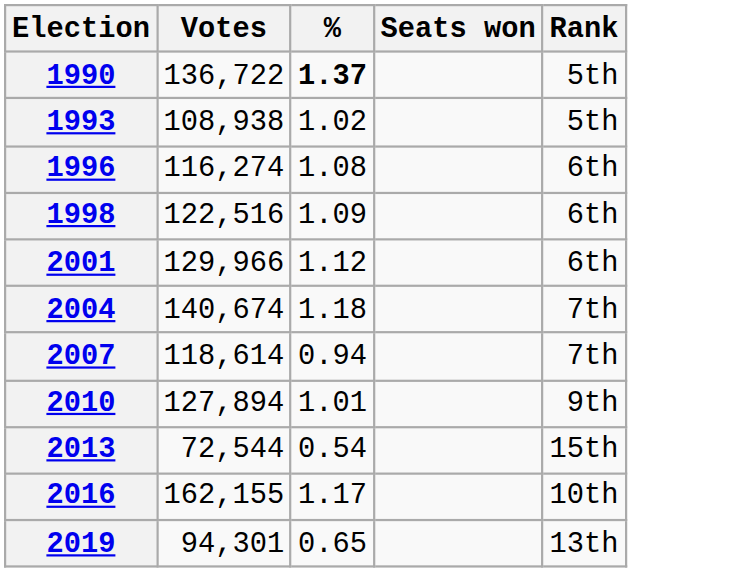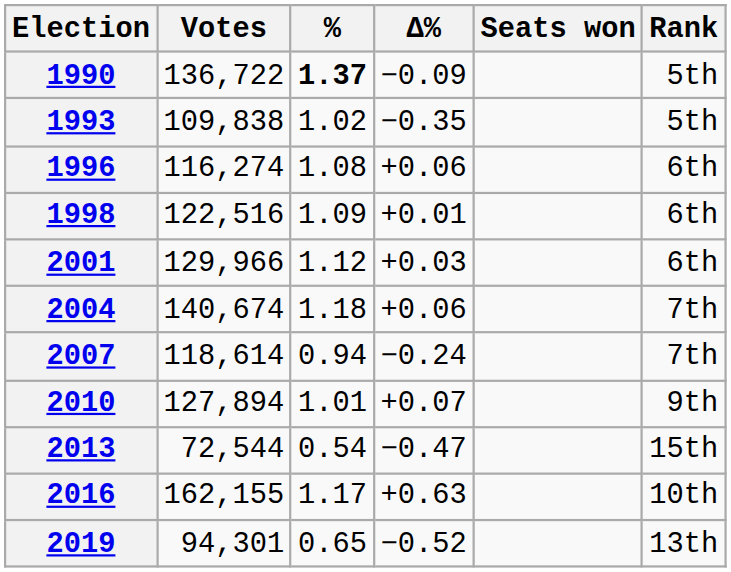 <table class=wikitable style="text-align: right;">
 <tr>
 <th>Election</th>
 <th>Votes</th>
 <th>%</th>
+<th>Δ%</th>
 <th>Seats won</th>
 <th>Rank</th>
 </tr>
 <tr>
 <th><a href='#'>1990</a></th>
 <td>136,722</td>
 <td><strong>1.37</strong></td>
+<td>−0.09</td>
 <td></td>
 <td> 5th</td>
 </tr>
 <tr>
 <th><a href='#'>1993</a></th>
-<td>108,938</td>
+<td>109,838</td>
 <td>1.02</td>
+<td>−0.35</td>
 <td></td>
 <td> 5th</td>
 </tr>
 <tr>
 <th><a href='#'>1996</a></th>
 <td>116,274</td>
 <td>1.08</td>
+<td>+0.06</td>
 <td></td>
 <td> 6th</td>
 </tr>
 <tr>
 <th><a href='#'>1998</a></th>
 <td>122,516</td>
 <td>1.09</td>
+<td>+0.01</td>
 <td></td>
 <td> 6th</td>
 </tr>
 <tr>
 <th><a href='#'>2001</a></th>
 <td>129,966</td>
 <td>1.12</td>
+<td>+0.03</td>
 <td></td>
 <td> 6th</td>
 </tr>
 <tr>
 <th><a href='#'>2004</a></th>
 <td>140,674</td>
 <td>1.18</td>
+<td>+0.06</td>
 <td></td>
 <td> 7th</td>
 </tr>
 <tr>
 <th><a href='#'>2007</a></th>
 <td>118,614</td>
 <td>0.94</td>
+<td>−0.24</td>
 <td></td>
 <td> 7th</td>
 </tr>
 <tr>
 <th><a href='#'>2010</a></th>
 <td>127,894</td>
 <td>1.01</td>
+<td>+0.07</td>
 <td></td>
 <td> 9th</td>
 </tr>
 <tr>
 <th><a href='#'>2013</a></th>
 <td>72,544</td>
 <td>0.54</td>
+<td>−0.47</td>
 <td></td>
 <td> 15th</td>
 </tr>
 <tr>
 <th><a href='#'>2016</a></th>
 <td>162,155</td>
 <td>1.17</td>
+<td>+0.63</td>
 <td></td>
 <td> 10th</td>
 </tr>
 <tr>
 <th><a href='#'>2019</a></th>
 <td>94,301</td>
 <td>0.65</td>
+<td>−0.52</td>
 <td></td>
 <td> 13th</td>
 </tr>
 </table>
